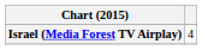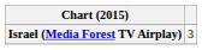 <table class="wikitable sortable plainrowheaders" style="text-align:center;">
 <tr>
 <th scope="col">Chart (2015)</th>
 <th scope="col"></th>
 </tr>
 <tr>
 </tr>
 <tr>
 </tr>
 <tr>
 </tr>
 <tr>
 </tr>
 <tr>
 </tr>
 <tr>
 </tr>
 <tr>
 <th scope="row">Israel (<a href='#'>Media Forest</a> TV Airplay)</th>
-<td>4</td>
+<td>3</td>
 </tr>
 <tr>
 </tr>
 <tr>
 </tr>
 <tr>
 </tr>
 <tr>
 </tr>
 <tr>
 </tr>
 <tr>
 </tr>
 <tr>
 </tr>
 <tr>
 </tr>
 <tr>
 </tr>
 <tr>
 </tr>
 <tr>
 </tr>
 </table>
